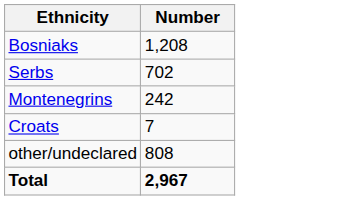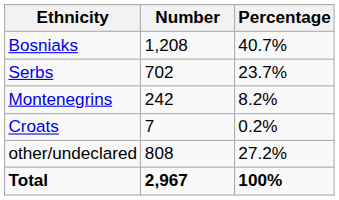 <table class="wikitable">
 <tr>
 <th width="100px">Ethnicity</th>
 <th width="80px">Number</th>
+<th width="80px">Percentage</th>
 </tr>
 <tr>
 <td><a href='#'>Bosniaks</a></td>
 <td>1,208</td>
+<td>40.7%</td>
 </tr>
 <tr>
 <td><a href='#'>Serbs</a></td>
 <td>702</td>
+<td>23.7%</td>
 </tr>
 <tr>
 <td><a href='#'>Montenegrins</a></td>
 <td>242</td>
+<td>8.2%</td>
 </tr>
 <tr>
 <td><a href='#'>Croats</a></td>
 <td>7</td>
+<td>0.2%</td>
 </tr>
 <tr>
 <td>other/undeclared</td>
 <td>808</td>
+<td>27.2%</td>
 </tr>
 <tr>
 <td><strong>Total</strong></td>
 <td><strong>2,967</strong></td>
+<td><strong>100%</strong></td>
 </tr>
 </table>
